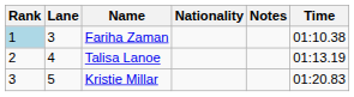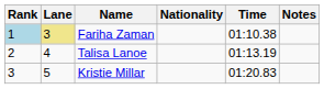 <table class="wikitable">
 <tr>
 <th>Rank</th>
 <th>Lane</th>
 <th>Name</th>
 <th>Nationality</th>
+<th>Time</th>
 <th>Notes</th>
-<th>Time</th>
 </tr>
 <tr>
 <td style="background: lightblue;">1</td>
-<td>3</td>
+<td style="background: khaki;">3</td>
 <td><a href='#'>Fariha Zaman</a></td>
 <td></td>
+<td>01:10.38</td>
 <td></td>
-<td>01:10.38</td>
 </tr>
 <tr>
 <td>2</td>
 <td>4</td>
 <td><a href='#'>Talisa Lanoe</a></td>
 <td></td>
+<td>01:13.19</td>
 <td></td>
-<td>01:13.19</td>
 </tr>
 <tr>
 <td>3</td>
 <td>5</td>
 <td><a href='#'>Kristie Millar</a></td>
 <td></td>
+<td>01:20.83</td>
 <td></td>
-<td>01:20.83</td>
 </tr>
 </table>
